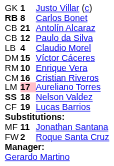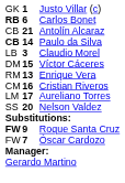 <table style="font-size: 90%" cellspacing="0" cellpadding="0" align="center">
 <tr>
 <th width=25></th>
 <th width=25></th>
 </tr>
 <tr>
 <td>GK</td>
 <td><strong>1</strong></td>
 <td><a href='#'>Justo Villar</a> (<a href='#'>c</a>)</td>
 </tr>
 <tr>
 <td><strong>RB</strong></td>
-<td><strong>8</strong></td>
+<td><strong>6</strong></td>
 <td><a href='#'>Carlos Bonet</a></td>
 </tr>
 <tr>
 <td>CB</td>
 <td><strong>21</strong></td>
 <td><a href='#'>Antolín Alcaraz</a></td>
 </tr>
 <tr>
-<td>CB</td>
-<td><strong>12</strong></td>
+<td><strong>CB</strong></td>
+<td><strong>14</strong></td>
 <td><a href='#'>Paulo da Silva</a></td>
 </tr>
 <tr>
 <td>LB</td>
-<td><strong>4</strong></td>
+<td><strong>3</strong></td>
 <td><a href='#'>Claudio Morel</a></td>
 </tr>
 <tr>
 <td>DM</td>
 <td><strong>15</strong></td>
 <td><a href='#'>Víctor Cáceres</a></td>
 <td></td>
 </tr>
 <tr>
 <td>RM</td>
-<td><strong>10</strong></td>
+<td><strong>13</strong></td>
 <td><a href='#'>Enrique Vera</a></td>
 </tr>
 <tr>
 <td>CM</td>
 <td><strong>16</strong></td>
 <td><a href='#'>Cristian Riveros</a></td>
 </tr>
 <tr>
 <td>LM</td>
-<td style="background: pink;"><strong>17</strong></td>
+<td><strong>17</strong></td>
 <td><a href='#'>Aureliano Torres</a></td>
 <td></td>
 <td></td>
 </tr>
 <tr>
-<td><strong>SS</strong></td>
-<td><strong>18</strong></td>
+<td>SS</td>
+<td><strong>20</strong></td>
 <td><a href='#'>Nelson Valdez</a></td>
-<td></td>
-<td></td>
-</tr>
-<tr>
-<td>CF</td>
-<td><strong>19</strong></td>
-<td><a href='#'>Lucas Barrios</a></td>
 <td></td>
 <td></td>
 </tr>
 <tr>
 <td colspan=3><strong>Substitutions:</strong></td>
 </tr>
 <tr>
-<td>MF</td>
-<td><strong>11</strong></td>
-<td><a href='#'>Jonathan Santana</a></td>
+<td><strong>FW</strong></td>
+<td><strong>9</strong></td>
+<td><a href='#'>Roque Santa Cruz</a></td>
 <td></td>
 <td></td>
 </tr>
 <tr>
 <td>FW</td>
-<td><strong>2</strong></td>
-<td><a href='#'>Roque Santa Cruz</a></td>
+<td><strong>7</strong></td>
+<td><a href='#'>Óscar Cardozo</a></td>
 <td></td>
 <td></td>
 </tr>
 <tr>
 <td colspan=3><strong>Manager:</strong></td>
 </tr>
 <tr>
 <td colspan=4><a href='#'>Gerardo Martino</a></td>
 </tr>
 </table>
